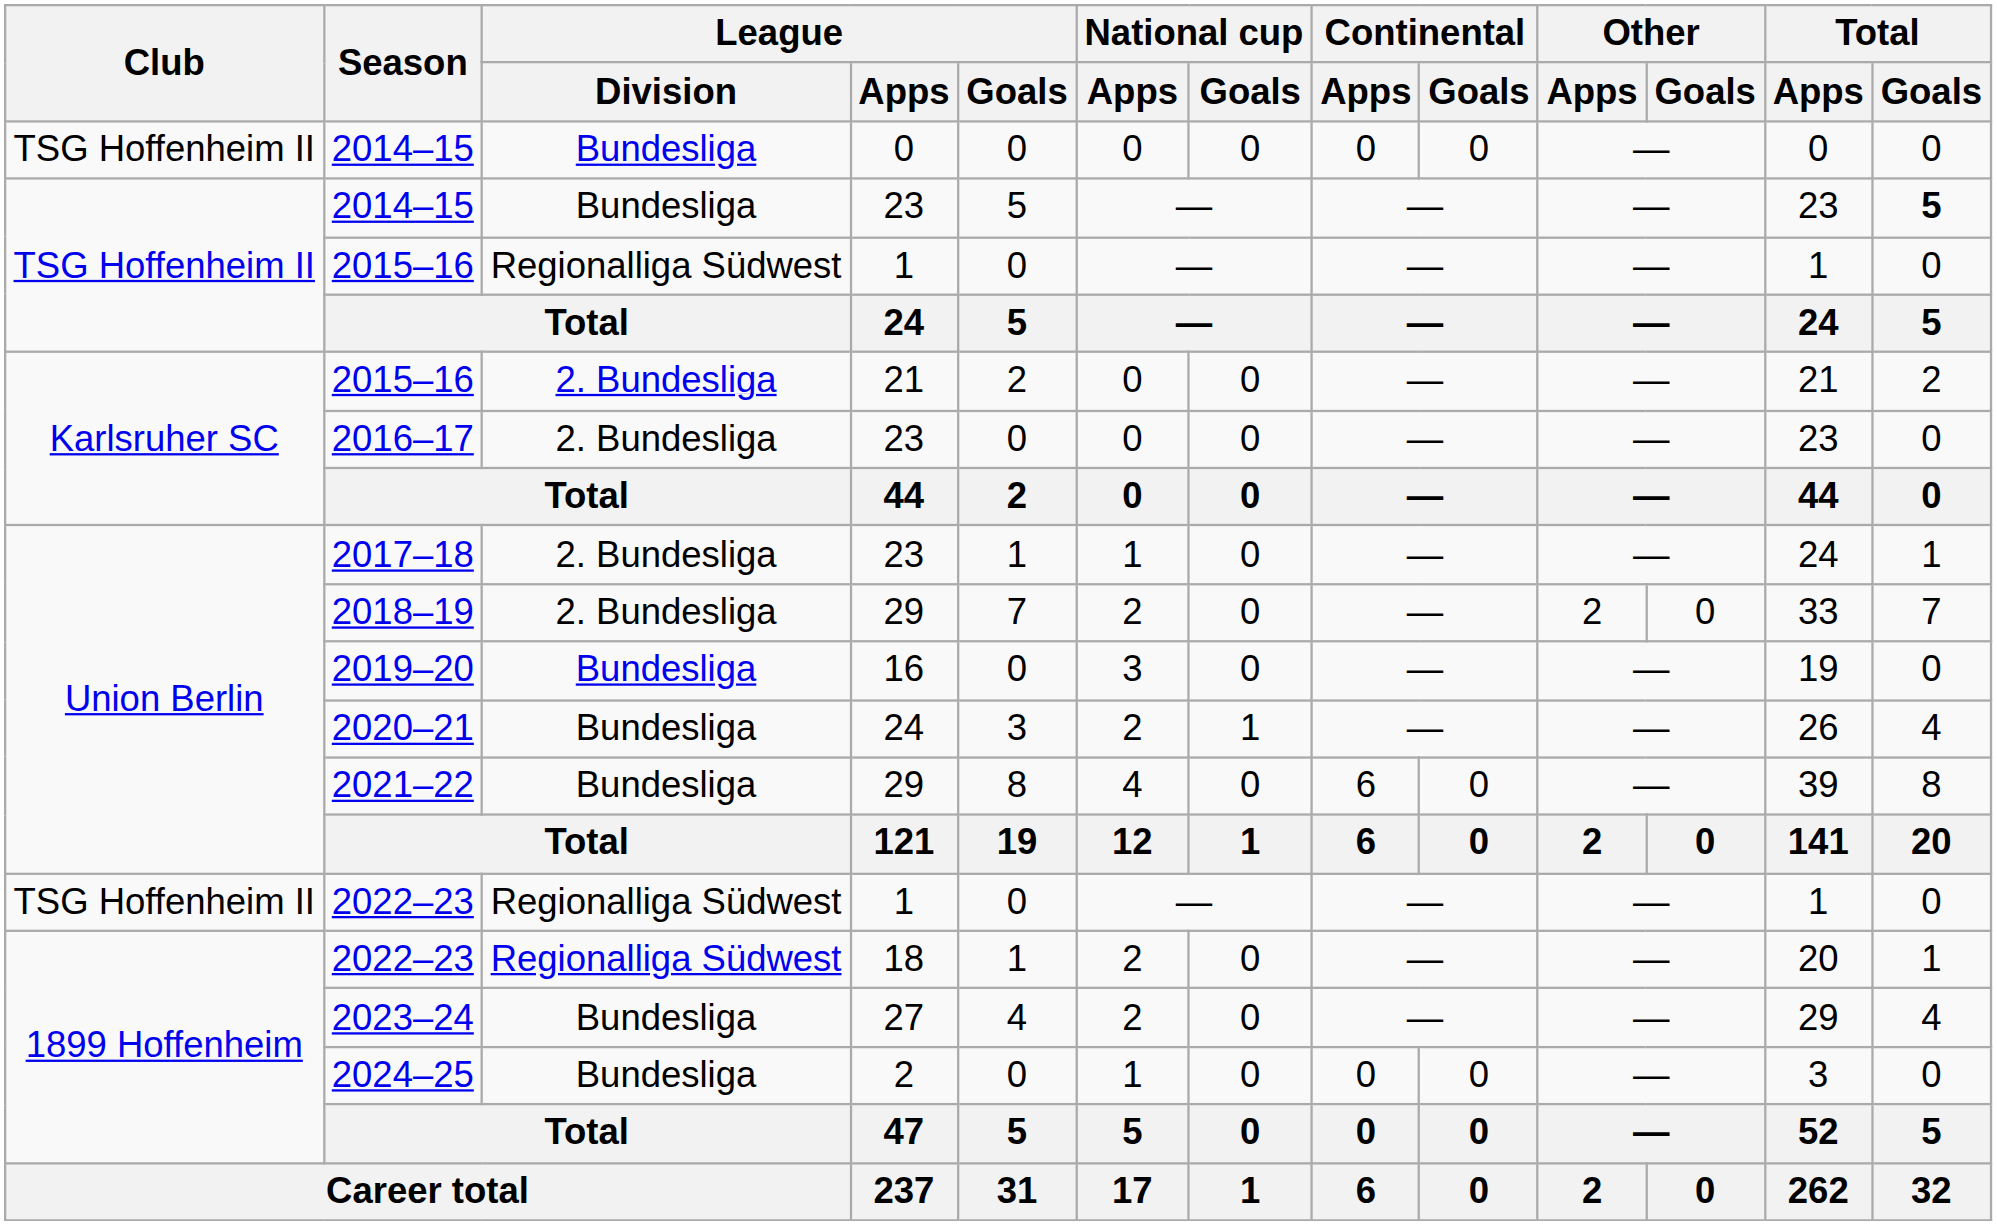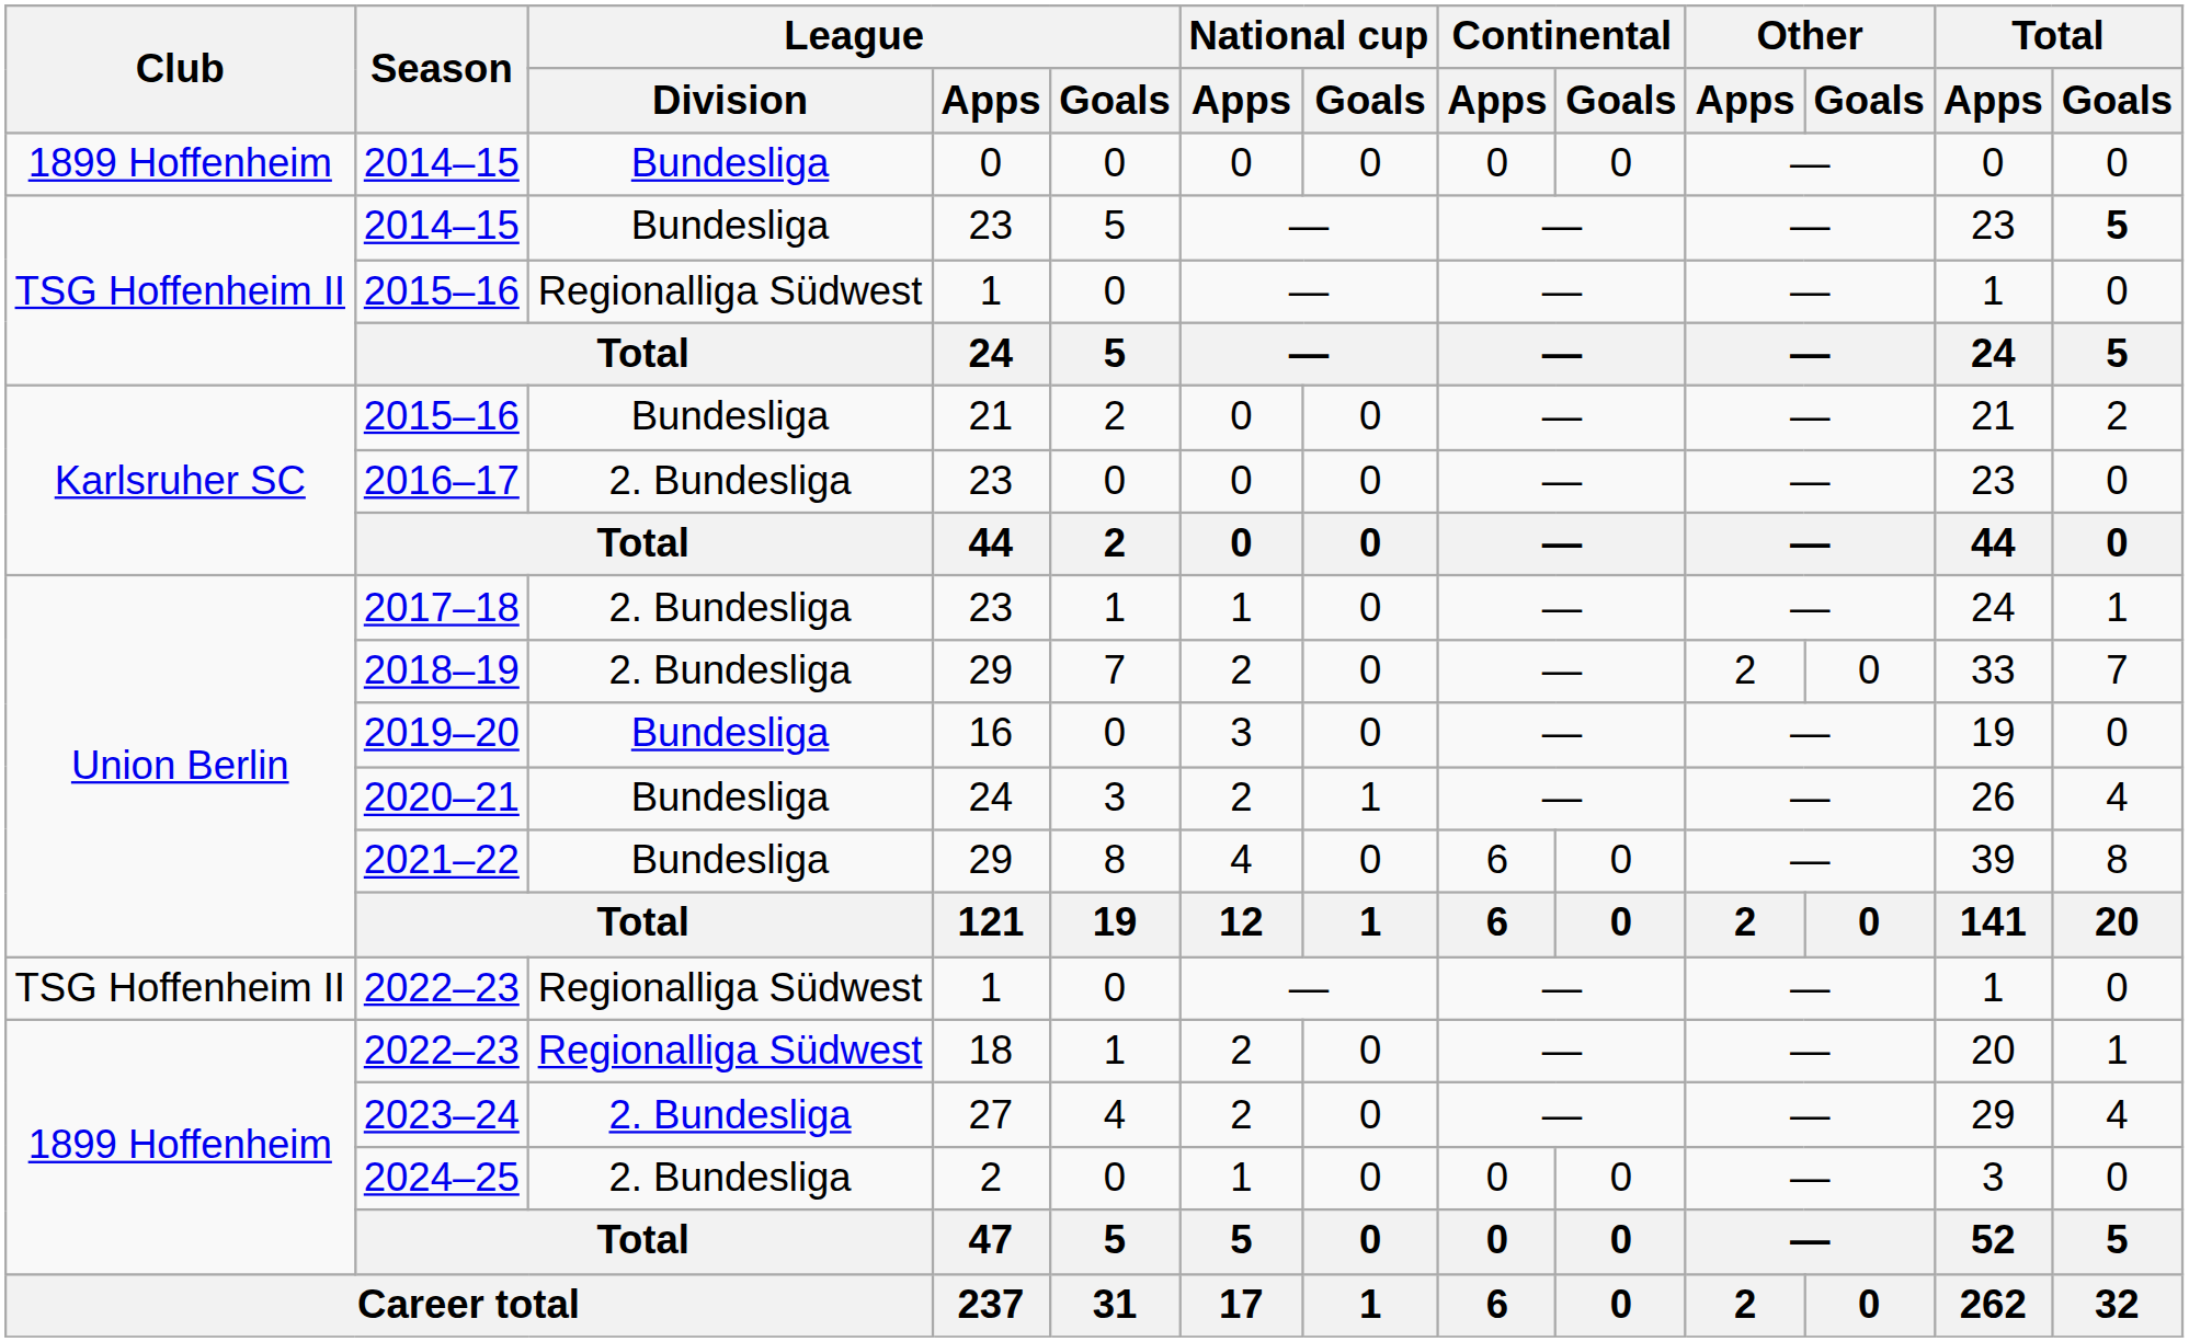 <table class="wikitable" style="text-align: center;">
 <tr>
 <th rowspan="2">Club</th>
 <th rowspan="2">Season</th>
 <th colspan="3">League</th>
 <th colspan="2">National cup</th>
 <th colspan="2">Continental</th>
 <th colspan="2">Other</th>
 <th colspan="2">Total</th>
 </tr>
 <tr>
 <th>Division</th>
 <th>Apps</th>
 <th>Goals</th>
 <th>Apps</th>
 <th>Goals</th>
 <th>Apps</th>
 <th>Goals</th>
 <th>Apps</th>
 <th>Goals</th>
 <th>Apps</th>
 <th>Goals</th>
 </tr>
 <tr>
-<td>TSG Hoffenheim II</td>
+<td><a href='#'>1899 Hoffenheim</a></td>
 <td><a href='#'>2014–15</a></td>
 <td><a href='#'>Bundesliga</a></td>
 <td>0</td>
 <td>0</td>
 <td>0</td>
 <td>0</td>
 <td>0</td>
 <td>0</td>
 <td colspan="2">—</td>
 <td>0</td>
 <td>0</td>
 </tr>
 <tr>
 <td rowspan="3"><a href='#'>TSG Hoffenheim II</a></td>
 <td><a href='#'>2014–15</a></td>
 <td>Bundesliga</td>
 <td>23</td>
 <td>5</td>
 <td colspan="2">—</td>
 <td colspan="2">—</td>
 <td colspan="2">—</td>
 <td>23</td>
 <td><strong>5</strong></td>
 </tr>
 <tr>
 <td><a href='#'>2015–16</a></td>
 <td>Regionalliga Südwest</td>
 <td>1</td>
 <td>0</td>
 <td colspan="2">—</td>
 <td colspan="2">—</td>
 <td colspan="2">—</td>
 <td>1</td>
 <td>0</td>
 </tr>
 <tr>
 <th colspan="2">Total</th>
 <th>24</th>
 <th>5</th>
 <th colspan="2">—</th>
 <th colspan="2">—</th>
 <th colspan="2">—</th>
 <th>24</th>
 <th>5</th>
 </tr>
 <tr>
 <td rowspan="3"><a href='#'>Karlsruher SC</a></td>
 <td><a href='#'>2015–16</a></td>
-<td><a href='#'>2. Bundesliga</a></td>
+<td>Bundesliga</td>
 <td>21</td>
 <td>2</td>
 <td>0</td>
 <td>0</td>
 <td colspan="2">—</td>
 <td colspan="2">—</td>
 <td>21</td>
 <td>2</td>
 </tr>
 <tr>
 <td><a href='#'>2016–17</a></td>
 <td>2. Bundesliga</td>
 <td>23</td>
 <td>0</td>
 <td>0</td>
 <td>0</td>
 <td colspan="2">—</td>
 <td colspan="2">—</td>
 <td>23</td>
 <td>0</td>
 </tr>
 <tr>
 <th colspan="2">Total</th>
 <th>44</th>
 <th>2</th>
 <th>0</th>
 <th>0</th>
 <th colspan="2">—</th>
 <th colspan="2">—</th>
 <th>44</th>
 <th>0</th>
 </tr>
 <tr>
 <td rowspan="6"><a href='#'>Union Berlin</a></td>
 <td><a href='#'>2017–18</a></td>
 <td>2. Bundesliga</td>
 <td>23</td>
 <td>1</td>
 <td>1</td>
 <td>0</td>
 <td colspan="2">—</td>
 <td colspan="2">—</td>
 <td>24</td>
 <td>1</td>
 </tr>
 <tr>
 <td><a href='#'>2018–19</a></td>
 <td>2. Bundesliga</td>
 <td>29</td>
 <td>7</td>
 <td>2</td>
 <td>0</td>
 <td colspan="2">—</td>
 <td>2</td>
 <td>0</td>
 <td>33</td>
 <td>7</td>
 </tr>
 <tr>
 <td><a href='#'>2019–20</a></td>
 <td><a href='#'>Bundesliga</a></td>
 <td>16</td>
 <td>0</td>
 <td>3</td>
 <td>0</td>
 <td colspan="2">—</td>
 <td colspan="2">—</td>
 <td>19</td>
 <td>0</td>
 </tr>
 <tr>
 <td><a href='#'>2020–21</a></td>
 <td>Bundesliga</td>
 <td>24</td>
 <td>3</td>
 <td>2</td>
 <td>1</td>
 <td colspan="2">—</td>
 <td colspan="2">—</td>
 <td>26</td>
 <td>4</td>
 </tr>
 <tr>
 <td><a href='#'>2021–22</a></td>
 <td>Bundesliga</td>
 <td>29</td>
 <td>8</td>
 <td>4</td>
 <td>0</td>
 <td>6</td>
 <td>0</td>
 <td colspan="2">—</td>
 <td>39</td>
 <td>8</td>
 </tr>
 <tr>
 <th colspan="2">Total</th>
 <th>121</th>
 <th>19</th>
 <th>12</th>
 <th>1</th>
 <th>6</th>
 <th>0</th>
 <th>2</th>
 <th>0</th>
 <th>141</th>
 <th>20</th>
 </tr>
 <tr>
 <td>TSG Hoffenheim II</td>
 <td><a href='#'>2022–23</a></td>
 <td>Regionalliga Südwest</td>
 <td>1</td>
 <td>0</td>
 <td colspan="2">—</td>
 <td colspan="2">—</td>
 <td colspan="2">—</td>
 <td>1</td>
 <td>0</td>
 </tr>
 <tr>
 <td rowspan="4"><a href='#'>1899 Hoffenheim</a></td>
 <td><a href='#'>2022–23</a></td>
 <td><a href='#'>Regionalliga Südwest</a></td>
 <td>18</td>
 <td>1</td>
 <td>2</td>
 <td>0</td>
 <td colspan="2">—</td>
 <td colspan="2">—</td>
 <td>20</td>
 <td>1</td>
 </tr>
 <tr>
 <td><a href='#'>2023–24</a></td>
-<td>Bundesliga</td>
+<td><a href='#'>2. Bundesliga</a></td>
 <td>27</td>
 <td>4</td>
 <td>2</td>
 <td>0</td>
 <td colspan="2">—</td>
 <td colspan="2">—</td>
 <td>29</td>
 <td>4</td>
 </tr>
 <tr>
 <td><a href='#'>2024–25</a></td>
-<td>Bundesliga</td>
+<td>2. Bundesliga</td>
 <td>2</td>
 <td>0</td>
 <td>1</td>
 <td>0</td>
 <td>0</td>
 <td>0</td>
 <td colspan="2">—</td>
 <td>3</td>
 <td>0</td>
 </tr>
 <tr>
 <th colspan="2">Total</th>
 <th>47</th>
 <th>5</th>
 <th>5</th>
 <th>0</th>
 <th>0</th>
 <th>0</th>
 <th colspan="2">—</th>
 <th>52</th>
 <th>5</th>
 </tr>
 <tr>
 <th colspan="3">Career total</th>
 <th>237</th>
 <th>31</th>
 <th>17</th>
 <th>1</th>
 <th>6</th>
 <th>0</th>
 <th>2</th>
 <th>0</th>
 <th>262</th>
 <th>32</th>
 </tr>
 </table>
